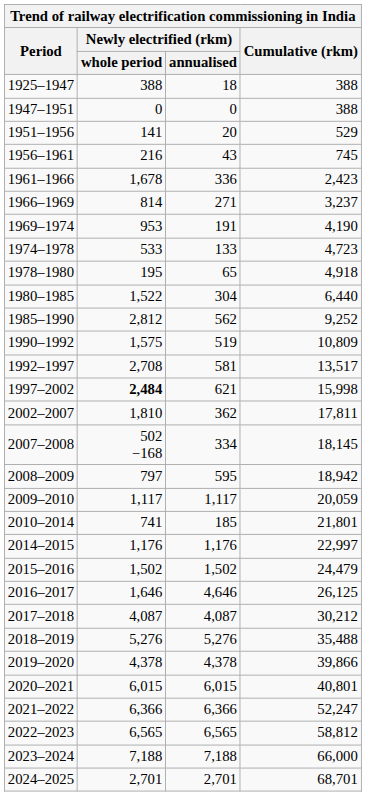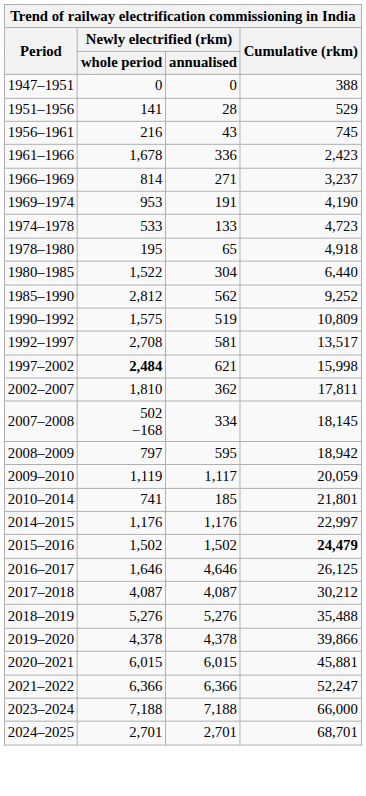 <table class="wikitable sortable" style=text-align:right>
 <tr>
 <th colspan="4">Trend of railway electrification commissioning in India</th>
 </tr>
 <tr>
 <th rowspan="2">Period</th>
 <th colspan="2">Newly electrified (rkm)</th>
 <th rowspan="2">Cumulative (rkm)</th>
 </tr>
 <tr>
 <th>whole period</th>
 <th>annualised</th>
 </tr>
 <tr>
-<td style=text-align:left>1925–1947</td>
-<td>388</td>
-<td>18</td>
-<td>388</td>
-</tr>
-<tr>
 <td style=text-align:left>1947–1951</td>
 <td>0</td>
 <td>0</td>
 <td>388</td>
 </tr>
 <tr>
 <td style=text-align:left>1951–1956</td>
 <td>141</td>
-<td>20</td>
+<td>28</td>
 <td>529</td>
 </tr>
 <tr>
 <td style=text-align:left>1956–1961</td>
 <td>216</td>
 <td>43</td>
 <td>745</td>
 </tr>
 <tr>
 <td style=text-align:left>1961–1966</td>
 <td>1,678</td>
 <td>336</td>
 <td>2,423</td>
 </tr>
 <tr>
 <td style=text-align:left>1966–1969</td>
 <td>814</td>
 <td>271</td>
 <td>3,237</td>
 </tr>
 <tr>
 <td style=text-align:left>1969–1974</td>
 <td>953</td>
 <td>191</td>
 <td>4,190</td>
 </tr>
 <tr>
 <td style=text-align:left>1974–1978</td>
 <td>533</td>
 <td>133</td>
 <td>4,723</td>
 </tr>
 <tr>
 <td style=text-align:left>1978–1980</td>
 <td>195</td>
 <td>65</td>
 <td>4,918</td>
 </tr>
 <tr>
 <td style=text-align:left>1980–1985</td>
 <td>1,522</td>
 <td>304</td>
 <td>6,440</td>
 </tr>
 <tr>
 <td style=text-align:left>1985–1990</td>
 <td>2,812</td>
 <td>562</td>
 <td>9,252</td>
 </tr>
 <tr>
 <td style=text-align:left>1990–1992</td>
 <td>1,575</td>
 <td>519</td>
 <td>10,809</td>
 </tr>
 <tr>
 <td style=text-align:left>1992–1997</td>
 <td>2,708</td>
 <td>581</td>
 <td>13,517</td>
 </tr>
 <tr>
 <td style=text-align:left>1997–2002</td>
 <td><strong>2,484</strong></td>
 <td>621</td>
 <td>15,998</td>
 </tr>
 <tr>
 <td style=text-align:left>2002–2007</td>
 <td>1,810</td>
 <td>362</td>
 <td>17,811</td>
 </tr>
 <tr>
 <td style=text-align:left>2007–2008</td>
 <td>502<br>−168</td>
 <td>334</td>
 <td>18,145</td>
 </tr>
 <tr>
 <td style=text-align:left>2008–2009</td>
 <td>797</td>
 <td>595</td>
 <td>18,942</td>
 </tr>
 <tr>
 <td style=text-align:left>2009–2010</td>
-<td>1,117</td>
+<td>1,119</td>
 <td>1,117</td>
 <td>20,059</td>
 </tr>
 <tr>
 <td style=text-align:left>2010–2014</td>
 <td>741</td>
 <td>185</td>
 <td>21,801</td>
 </tr>
 <tr>
 <td style=text-align:left>2014–2015</td>
 <td>1,176</td>
 <td>1,176</td>
 <td>22,997</td>
 </tr>
 <tr>
 <td style=text-align:left>2015–2016</td>
 <td>1,502</td>
 <td>1,502</td>
-<td>24,479</td>
+<td><strong>24,479</strong></td>
 </tr>
 <tr>
 <td style=text-align:left>2016–2017</td>
 <td>1,646</td>
 <td>4,646</td>
 <td>26,125</td>
 </tr>
 <tr>
 <td style=text-align:left>2017–2018</td>
 <td>4,087</td>
 <td>4,087</td>
 <td>30,212</td>
 </tr>
 <tr>
 <td style=text-align:left>2018–2019</td>
 <td>5,276</td>
 <td>5,276</td>
 <td>35,488</td>
 </tr>
 <tr>
 <td style=text-align:left>2019–2020</td>
 <td>4,378</td>
 <td>4,378</td>
 <td>39,866</td>
 </tr>
 <tr>
 <td style=text-align:left>2020–2021</td>
 <td>6,015</td>
 <td>6,015</td>
-<td>40,801</td>
+<td>45,881</td>
 </tr>
 <tr>
 <td style=text-align:left>2021–2022</td>
 <td>6,366</td>
 <td>6,366</td>
 <td>52,247</td>
-</tr>
-<tr>
-<td style=text-align:left>2022–2023</td>
-<td>6,565</td>
-<td>6,565</td>
-<td>58,812</td>
 </tr>
 <tr>
 <td style=text-align:left>2023–2024</td>
 <td>7,188</td>
 <td>7,188</td>
 <td>66,000</td>
 </tr>
 <tr>
 <td style=text-align:left>2024–2025</td>
 <td>2,701</td>
 <td>2,701</td>
 <td>68,701</td>
 </tr>
 </table>
